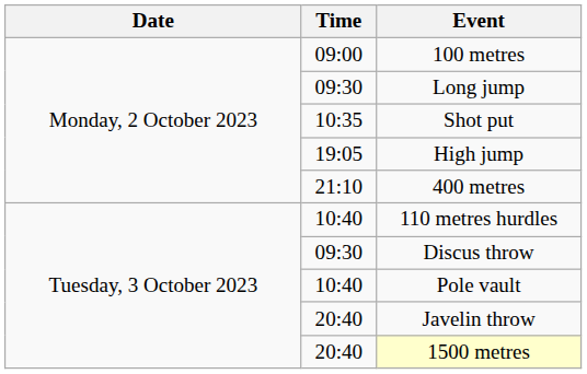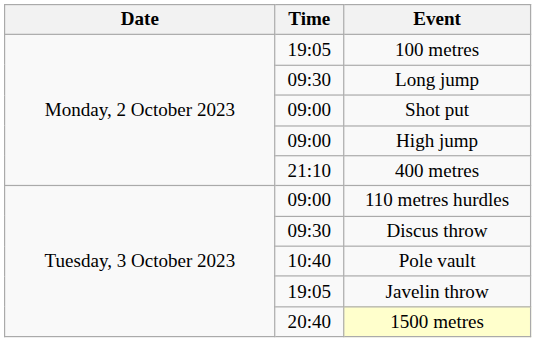 <table class = "wikitable" style="text-align:center;">
 <tr>
 <th width=220>Date</th>
 <th width=50>Time</th>
 <th width=150>Event</th>
 </tr>
 <tr>
 <td rowspan=5>Monday, 2 October 2023</td>
-<td>09:00</td>
+<td>19:05</td>
 <td>100 metres</td>
 </tr>
 <tr>
 <td>09:30</td>
 <td>Long jump</td>
 </tr>
 <tr>
-<td>10:35</td>
+<td>09:00</td>
 <td>Shot put</td>
 </tr>
 <tr>
-<td>19:05</td>
+<td>09:00</td>
 <td>High jump</td>
 </tr>
 <tr>
 <td>21:10</td>
 <td>400 metres</td>
 </tr>
 <tr>
 <td rowspan=5>Tuesday, 3 October 2023</td>
-<td>10:40</td>
+<td>09:00</td>
 <td>110 metres hurdles</td>
 </tr>
 <tr>
 <td>09:30</td>
 <td>Discus throw</td>
 </tr>
 <tr>
 <td>10:40</td>
 <td>Pole vault</td>
 </tr>
 <tr>
-<td>20:40</td>
+<td>19:05</td>
 <td>Javelin throw</td>
 </tr>
 <tr>
 <td>20:40</td>
 <td bgcolor=ffffcc>1500 metres</td>
 </tr>
 </table>
